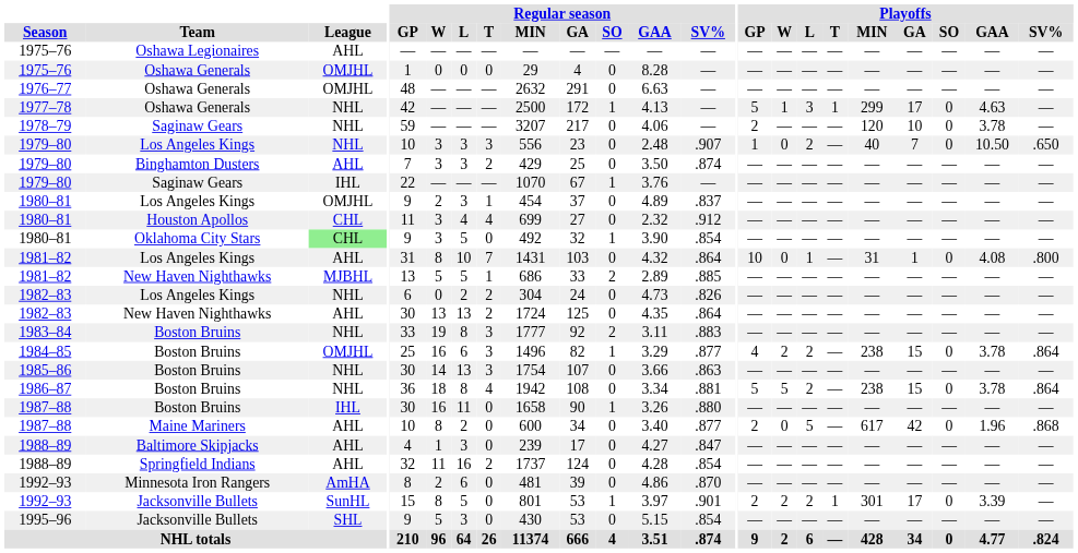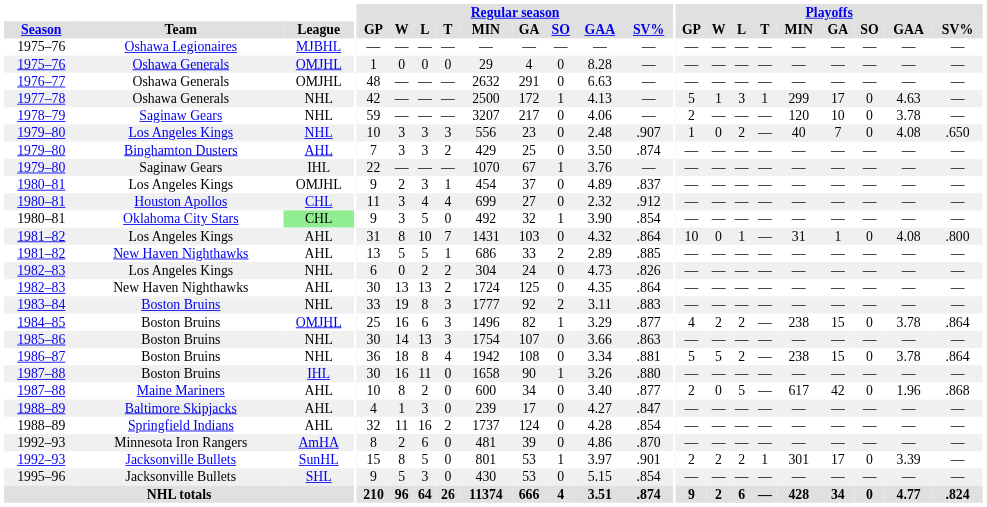 <table border="0" cellpadding="1" cellspacing="0" style="width:90%; text-align:center;">
 <tr bgcolor="#e0e0e0">
 <th colspan="3" bgcolor="#ffffff"></th>
 <th rowspan="99" bgcolor="#ffffff"></th>
 <th colspan="9" bgcolor="#e0e0e0"><a href='#'>Regular season</a></th>
 <th rowspan="99" bgcolor="#ffffff"></th>
 <th colspan="9" bgcolor="#e0e0e0"><a href='#'>Playoffs</a></th>
 </tr>
 <tr bgcolor="#e0e0e0">
 <th><a href='#'>Season</a></th>
 <th>Team</th>
 <th>League</th>
 <th>GP</th>
 <th>W</th>
 <th>L</th>
 <th>T</th>
 <th>MIN</th>
 <th>GA</th>
 <th><a href='#'>SO</a></th>
 <th><a href='#'>GAA</a></th>
 <th><a href='#'>SV%</a></th>
 <th>GP</th>
 <th>W</th>
 <th>L</th>
 <th>T</th>
 <th>MIN</th>
 <th>GA</th>
 <th>SO</th>
 <th>GAA</th>
 <th>SV%</th>
 </tr>
 <tr>
 <td>1975–76</td>
 <td><a href='#'>Oshawa Legionaires</a></td>
-<td>AHL</td>
+<td><a href='#'>MJBHL</a></td>
 <td>—</td>
 <td>—</td>
 <td>—</td>
 <td>—</td>
 <td>—</td>
 <td>—</td>
 <td>—</td>
 <td>—</td>
 <td>—</td>
 <td>—</td>
 <td>—</td>
 <td>—</td>
 <td>—</td>
 <td>—</td>
 <td>—</td>
 <td>—</td>
 <td>—</td>
 <td>—</td>
 </tr>
 <tr bgcolor="#f0f0f0">
 <td><a href='#'>1975–76</a></td>
 <td><a href='#'>Oshawa Generals</a></td>
 <td><a href='#'>OMJHL</a></td>
 <td>1</td>
 <td>0</td>
 <td>0</td>
 <td>0</td>
 <td>29</td>
 <td>4</td>
 <td>0</td>
 <td>8.28</td>
 <td>—</td>
 <td>—</td>
 <td>—</td>
 <td>—</td>
 <td>—</td>
 <td>—</td>
 <td>—</td>
 <td>—</td>
 <td>—</td>
 <td>—</td>
 </tr>
 <tr>
 <td><a href='#'>1976–77</a></td>
 <td>Oshawa Generals</td>
 <td>OMJHL</td>
 <td>48</td>
 <td>—</td>
 <td>—</td>
 <td>—</td>
 <td>2632</td>
 <td>291</td>
 <td>0</td>
 <td>6.63</td>
 <td>—</td>
 <td>—</td>
 <td>—</td>
 <td>—</td>
 <td>—</td>
 <td>—</td>
 <td>—</td>
 <td>—</td>
 <td>—</td>
 <td>—</td>
 </tr>
 <tr bgcolor="#f0f0f0">
 <td><a href='#'>1977–78</a></td>
 <td>Oshawa Generals</td>
 <td>NHL</td>
 <td>42</td>
 <td>—</td>
 <td>—</td>
 <td>—</td>
 <td>2500</td>
 <td>172</td>
 <td>1</td>
 <td>4.13</td>
 <td>—</td>
 <td>5</td>
 <td>1</td>
 <td>3</td>
 <td>1</td>
 <td>299</td>
 <td>17</td>
 <td>0</td>
 <td>4.63</td>
 <td>—</td>
 </tr>
 <tr>
 <td><a href='#'>1978–79</a></td>
 <td><a href='#'>Saginaw Gears</a></td>
 <td>NHL</td>
 <td>59</td>
 <td>—</td>
 <td>—</td>
 <td>—</td>
 <td>3207</td>
 <td>217</td>
 <td>0</td>
 <td>4.06</td>
 <td>—</td>
 <td>2</td>
 <td>—</td>
 <td>—</td>
 <td>—</td>
 <td>120</td>
 <td>10</td>
 <td>0</td>
 <td>3.78</td>
 <td>—</td>
 </tr>
 <tr bgcolor="#f0f0f0">
 <td><a href='#'>1979–80</a></td>
 <td><a href='#'>Los Angeles Kings</a></td>
 <td><a href='#'>NHL</a></td>
 <td>10</td>
 <td>3</td>
 <td>3</td>
 <td>3</td>
 <td>556</td>
 <td>23</td>
 <td>0</td>
 <td>2.48</td>
 <td>.907</td>
 <td>1</td>
 <td>0</td>
 <td>2</td>
 <td>—</td>
 <td>40</td>
 <td>7</td>
 <td>0</td>
-<td>10.50</td>
+<td>4.08</td>
 <td>.650</td>
 </tr>
 <tr>
 <td><a href='#'>1979–80</a></td>
 <td><a href='#'>Binghamton Dusters</a></td>
 <td><a href='#'>AHL</a></td>
 <td>7</td>
 <td>3</td>
 <td>3</td>
 <td>2</td>
 <td>429</td>
 <td>25</td>
 <td>0</td>
 <td>3.50</td>
 <td>.874</td>
 <td>—</td>
 <td>—</td>
 <td>—</td>
 <td>—</td>
 <td>—</td>
 <td>—</td>
 <td>—</td>
 <td>—</td>
 <td>—</td>
 </tr>
 <tr bgcolor="#f0f0f0">
 <td><a href='#'>1979–80</a></td>
 <td>Saginaw Gears</td>
 <td>IHL</td>
 <td>22</td>
 <td>—</td>
 <td>—</td>
 <td>—</td>
 <td>1070</td>
 <td>67</td>
 <td>1</td>
 <td>3.76</td>
 <td>—</td>
 <td>—</td>
 <td>—</td>
 <td>—</td>
 <td>—</td>
 <td>—</td>
 <td>—</td>
 <td>—</td>
 <td>—</td>
 <td>—</td>
 </tr>
 <tr>
 <td><a href='#'>1980–81</a></td>
 <td>Los Angeles Kings</td>
 <td>OMJHL</td>
 <td>9</td>
 <td>2</td>
 <td>3</td>
 <td>1</td>
 <td>454</td>
 <td>37</td>
 <td>0</td>
 <td>4.89</td>
 <td>.837</td>
 <td>—</td>
 <td>—</td>
 <td>—</td>
 <td>—</td>
 <td>—</td>
 <td>—</td>
 <td>—</td>
 <td>—</td>
 <td>—</td>
 </tr>
 <tr bgcolor="#f0f0f0">
 <td><a href='#'>1980–81</a></td>
 <td><a href='#'>Houston Apollos</a></td>
 <td><a href='#'>CHL</a></td>
 <td>11</td>
 <td>3</td>
 <td>4</td>
 <td>4</td>
 <td>699</td>
 <td>27</td>
 <td>0</td>
 <td>2.32</td>
 <td>.912</td>
 <td>—</td>
 <td>—</td>
 <td>—</td>
 <td>—</td>
 <td>—</td>
 <td>—</td>
 <td>—</td>
 <td>—</td>
 <td>—</td>
 </tr>
 <tr>
 <td>1980–81</td>
 <td><a href='#'>Oklahoma City Stars</a></td>
 <td style="background: lightgreen;">CHL</td>
 <td>9</td>
 <td>3</td>
 <td>5</td>
 <td>0</td>
 <td>492</td>
 <td>32</td>
 <td>1</td>
 <td>3.90</td>
 <td>.854</td>
 <td>—</td>
 <td>—</td>
 <td>—</td>
 <td>—</td>
 <td>—</td>
 <td>—</td>
 <td>—</td>
 <td>—</td>
 <td>—</td>
 </tr>
 <tr bgcolor="#f0f0f0">
 <td><a href='#'>1981–82</a></td>
 <td>Los Angeles Kings</td>
 <td>AHL</td>
 <td>31</td>
 <td>8</td>
 <td>10</td>
 <td>7</td>
 <td>1431</td>
 <td>103</td>
 <td>0</td>
 <td>4.32</td>
 <td>.864</td>
 <td>10</td>
 <td>0</td>
 <td>1</td>
 <td>—</td>
 <td>31</td>
 <td>1</td>
 <td>0</td>
 <td>4.08</td>
 <td>.800</td>
 </tr>
 <tr>
 <td><a href='#'>1981–82</a></td>
 <td><a href='#'>New Haven Nighthawks</a></td>
-<td><a href='#'>MJBHL</a></td>
+<td>AHL</td>
 <td>13</td>
 <td>5</td>
 <td>5</td>
 <td>1</td>
 <td>686</td>
 <td>33</td>
 <td>2</td>
 <td>2.89</td>
 <td>.885</td>
 <td>—</td>
 <td>—</td>
 <td>—</td>
 <td>—</td>
 <td>—</td>
 <td>—</td>
 <td>—</td>
 <td>—</td>
 <td>—</td>
 </tr>
 <tr bgcolor="#f0f0f0">
 <td><a href='#'>1982–83</a></td>
 <td>Los Angeles Kings</td>
 <td>NHL</td>
 <td>6</td>
 <td>0</td>
 <td>2</td>
 <td>2</td>
 <td>304</td>
 <td>24</td>
 <td>0</td>
 <td>4.73</td>
 <td>.826</td>
 <td>—</td>
 <td>—</td>
 <td>—</td>
 <td>—</td>
 <td>—</td>
 <td>—</td>
 <td>—</td>
 <td>—</td>
 <td>—</td>
 </tr>
 <tr>
 <td><a href='#'>1982–83</a></td>
 <td>New Haven Nighthawks</td>
 <td>AHL</td>
 <td>30</td>
 <td>13</td>
 <td>13</td>
 <td>2</td>
 <td>1724</td>
 <td>125</td>
 <td>0</td>
 <td>4.35</td>
 <td>.864</td>
 <td>—</td>
 <td>—</td>
 <td>—</td>
 <td>—</td>
 <td>—</td>
 <td>—</td>
 <td>—</td>
 <td>—</td>
 <td>—</td>
 </tr>
 <tr bgcolor="#f0f0f0">
 <td><a href='#'>1983–84</a></td>
 <td><a href='#'>Boston Bruins</a></td>
 <td>NHL</td>
 <td>33</td>
 <td>19</td>
 <td>8</td>
 <td>3</td>
 <td>1777</td>
 <td>92</td>
 <td>2</td>
 <td>3.11</td>
 <td>.883</td>
 <td>—</td>
 <td>—</td>
 <td>—</td>
 <td>—</td>
 <td>—</td>
 <td>—</td>
 <td>—</td>
 <td>—</td>
 <td>—</td>
 </tr>
 <tr>
 <td><a href='#'>1984–85</a></td>
 <td>Boston Bruins</td>
 <td><a href='#'>OMJHL</a></td>
 <td>25</td>
 <td>16</td>
 <td>6</td>
 <td>3</td>
 <td>1496</td>
 <td>82</td>
 <td>1</td>
 <td>3.29</td>
 <td>.877</td>
 <td>4</td>
 <td>2</td>
 <td>2</td>
 <td>—</td>
 <td>238</td>
 <td>15</td>
 <td>0</td>
 <td>3.78</td>
 <td>.864</td>
 </tr>
 <tr bgcolor="#f0f0f0">
 <td><a href='#'>1985–86</a></td>
 <td>Boston Bruins</td>
 <td>NHL</td>
 <td>30</td>
 <td>14</td>
 <td>13</td>
 <td>3</td>
 <td>1754</td>
 <td>107</td>
 <td>0</td>
 <td>3.66</td>
 <td>.863</td>
 <td>—</td>
 <td>—</td>
 <td>—</td>
 <td>—</td>
 <td>—</td>
 <td>—</td>
 <td>—</td>
 <td>—</td>
 <td>—</td>
 </tr>
 <tr>
 <td><a href='#'>1986–87</a></td>
 <td>Boston Bruins</td>
 <td>NHL</td>
 <td>36</td>
 <td>18</td>
 <td>8</td>
 <td>4</td>
 <td>1942</td>
 <td>108</td>
 <td>0</td>
 <td>3.34</td>
 <td>.881</td>
 <td>5</td>
 <td>5</td>
 <td>2</td>
 <td>—</td>
 <td>238</td>
 <td>15</td>
 <td>0</td>
 <td>3.78</td>
 <td>.864</td>
 </tr>
 <tr bgcolor="#f0f0f0">
 <td><a href='#'>1987–88</a></td>
 <td>Boston Bruins</td>
 <td><a href='#'>IHL</a></td>
 <td>30</td>
 <td>16</td>
 <td>11</td>
 <td>0</td>
 <td>1658</td>
 <td>90</td>
 <td>1</td>
 <td>3.26</td>
 <td>.880</td>
 <td>—</td>
 <td>—</td>
 <td>—</td>
 <td>—</td>
 <td>—</td>
 <td>—</td>
 <td>—</td>
 <td>—</td>
 <td>—</td>
 </tr>
 <tr>
 <td><a href='#'>1987–88</a></td>
 <td><a href='#'>Maine Mariners</a></td>
 <td>AHL</td>
 <td>10</td>
 <td>8</td>
 <td>2</td>
 <td>0</td>
 <td>600</td>
 <td>34</td>
 <td>0</td>
 <td>3.40</td>
 <td>.877</td>
 <td>2</td>
 <td>0</td>
 <td>5</td>
 <td>—</td>
 <td>617</td>
 <td>42</td>
 <td>0</td>
 <td>1.96</td>
 <td>.868</td>
 </tr>
 <tr bgcolor="#f0f0f0">
 <td><a href='#'>1988–89</a></td>
 <td><a href='#'>Baltimore Skipjacks</a></td>
 <td>AHL</td>
 <td>4</td>
 <td>1</td>
 <td>3</td>
 <td>0</td>
 <td>239</td>
 <td>17</td>
 <td>0</td>
 <td>4.27</td>
 <td>.847</td>
 <td>—</td>
 <td>—</td>
 <td>—</td>
 <td>—</td>
 <td>—</td>
 <td>—</td>
 <td>—</td>
 <td>—</td>
 <td>—</td>
 </tr>
 <tr>
 <td>1988–89</td>
 <td><a href='#'>Springfield Indians</a></td>
 <td>AHL</td>
 <td>32</td>
 <td>11</td>
 <td>16</td>
 <td>2</td>
 <td>1737</td>
 <td>124</td>
 <td>0</td>
 <td>4.28</td>
 <td>.854</td>
 <td>—</td>
 <td>—</td>
 <td>—</td>
 <td>—</td>
 <td>—</td>
 <td>—</td>
 <td>—</td>
 <td>—</td>
 <td>—</td>
 </tr>
 <tr bgcolor="#f0f0f0">
 <td>1992–93</td>
 <td>Minnesota Iron Rangers</td>
 <td><a href='#'>AmHA</a></td>
 <td>8</td>
 <td>2</td>
 <td>6</td>
 <td>0</td>
 <td>481</td>
 <td>39</td>
 <td>0</td>
 <td>4.86</td>
 <td>.870</td>
 <td>—</td>
 <td>—</td>
 <td>—</td>
 <td>—</td>
 <td>—</td>
 <td>—</td>
 <td>—</td>
 <td>—</td>
 <td>—</td>
 </tr>
 <tr>
 <td><a href='#'>1992–93</a></td>
 <td><a href='#'>Jacksonville Bullets</a></td>
 <td><a href='#'>SunHL</a></td>
 <td>15</td>
 <td>8</td>
 <td>5</td>
 <td>0</td>
 <td>801</td>
 <td>53</td>
 <td>1</td>
 <td>3.97</td>
 <td>.901</td>
 <td>2</td>
 <td>2</td>
 <td>2</td>
 <td>1</td>
 <td>301</td>
 <td>17</td>
 <td>0</td>
 <td>3.39</td>
 <td>—</td>
 </tr>
 <tr bgcolor="#f0f0f0">
 <td>1995–96</td>
 <td>Jacksonville Bullets</td>
 <td><a href='#'>SHL</a></td>
 <td>9</td>
 <td>5</td>
 <td>3</td>
 <td>0</td>
 <td>430</td>
 <td>53</td>
 <td>0</td>
 <td>5.15</td>
 <td>.854</td>
 <td>—</td>
 <td>—</td>
 <td>—</td>
 <td>—</td>
 <td>—</td>
 <td>—</td>
 <td>—</td>
 <td>—</td>
 <td>—</td>
 </tr>
 <tr bgcolor="#e0e0e0">
 <th colspan=3>NHL totals</th>
 <th>210</th>
 <th>96</th>
 <th>64</th>
 <th>26</th>
 <th>11374</th>
 <th>666</th>
 <th>4</th>
 <th>3.51</th>
 <th>.874</th>
 <th>9</th>
 <th>2</th>
 <th>6</th>
 <th>—</th>
 <th>428</th>
 <th>34</th>
 <th>0</th>
 <th>4.77</th>
 <th>.824</th>
 </tr>
 </table>
